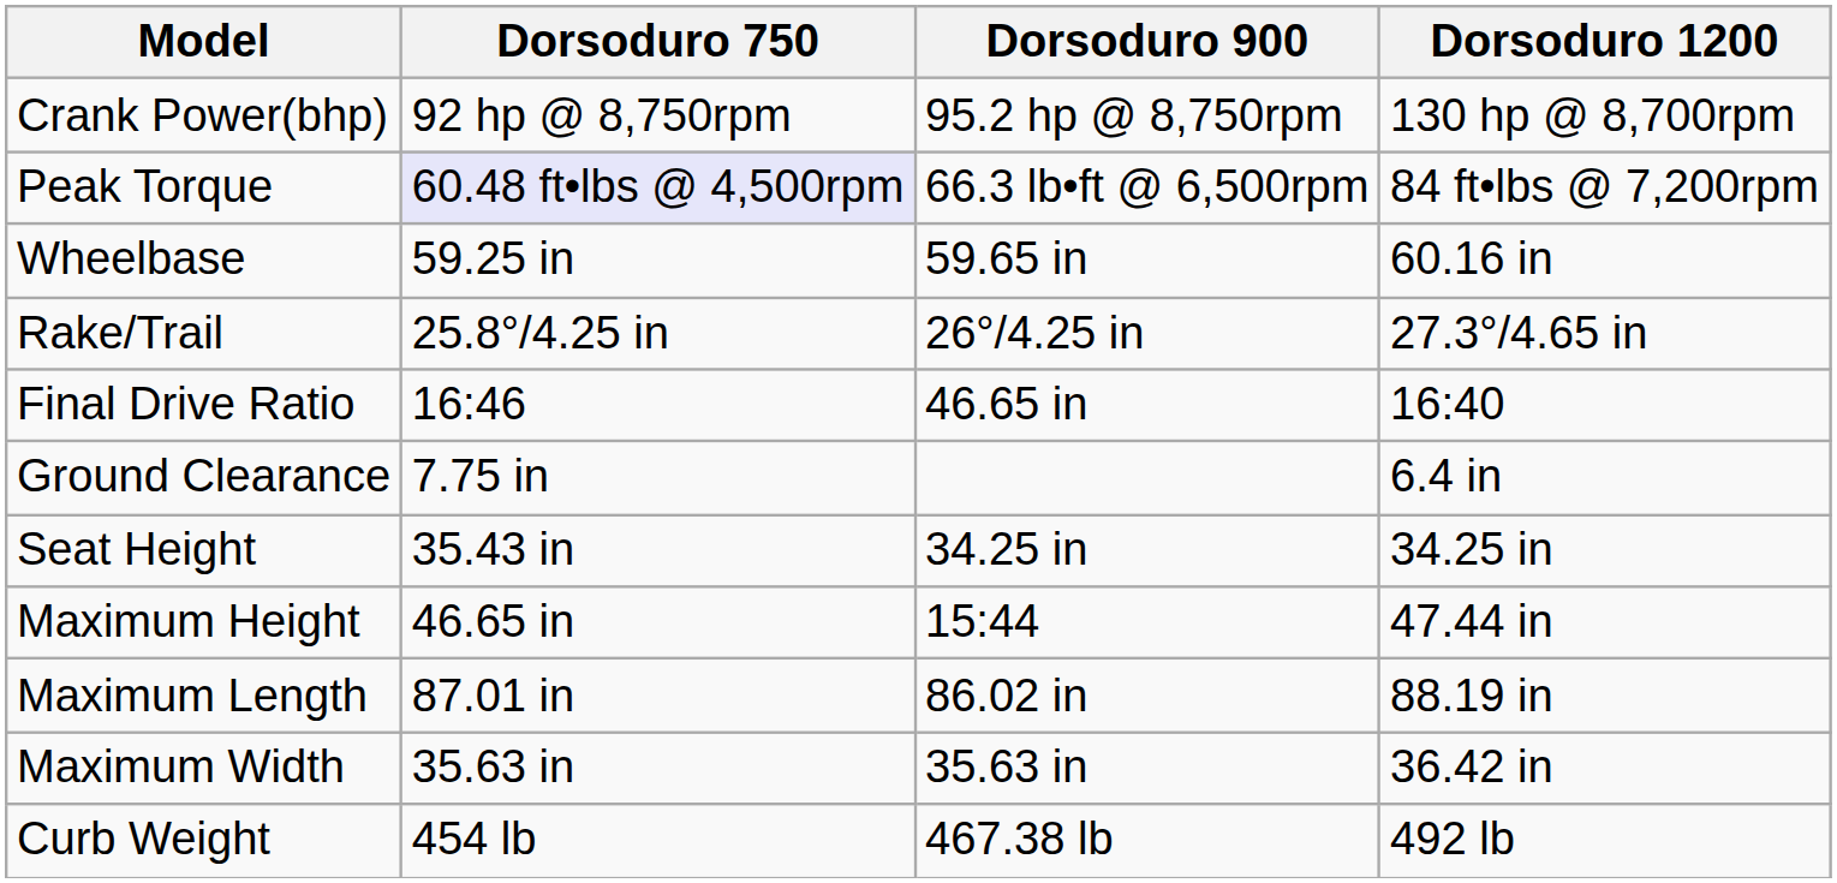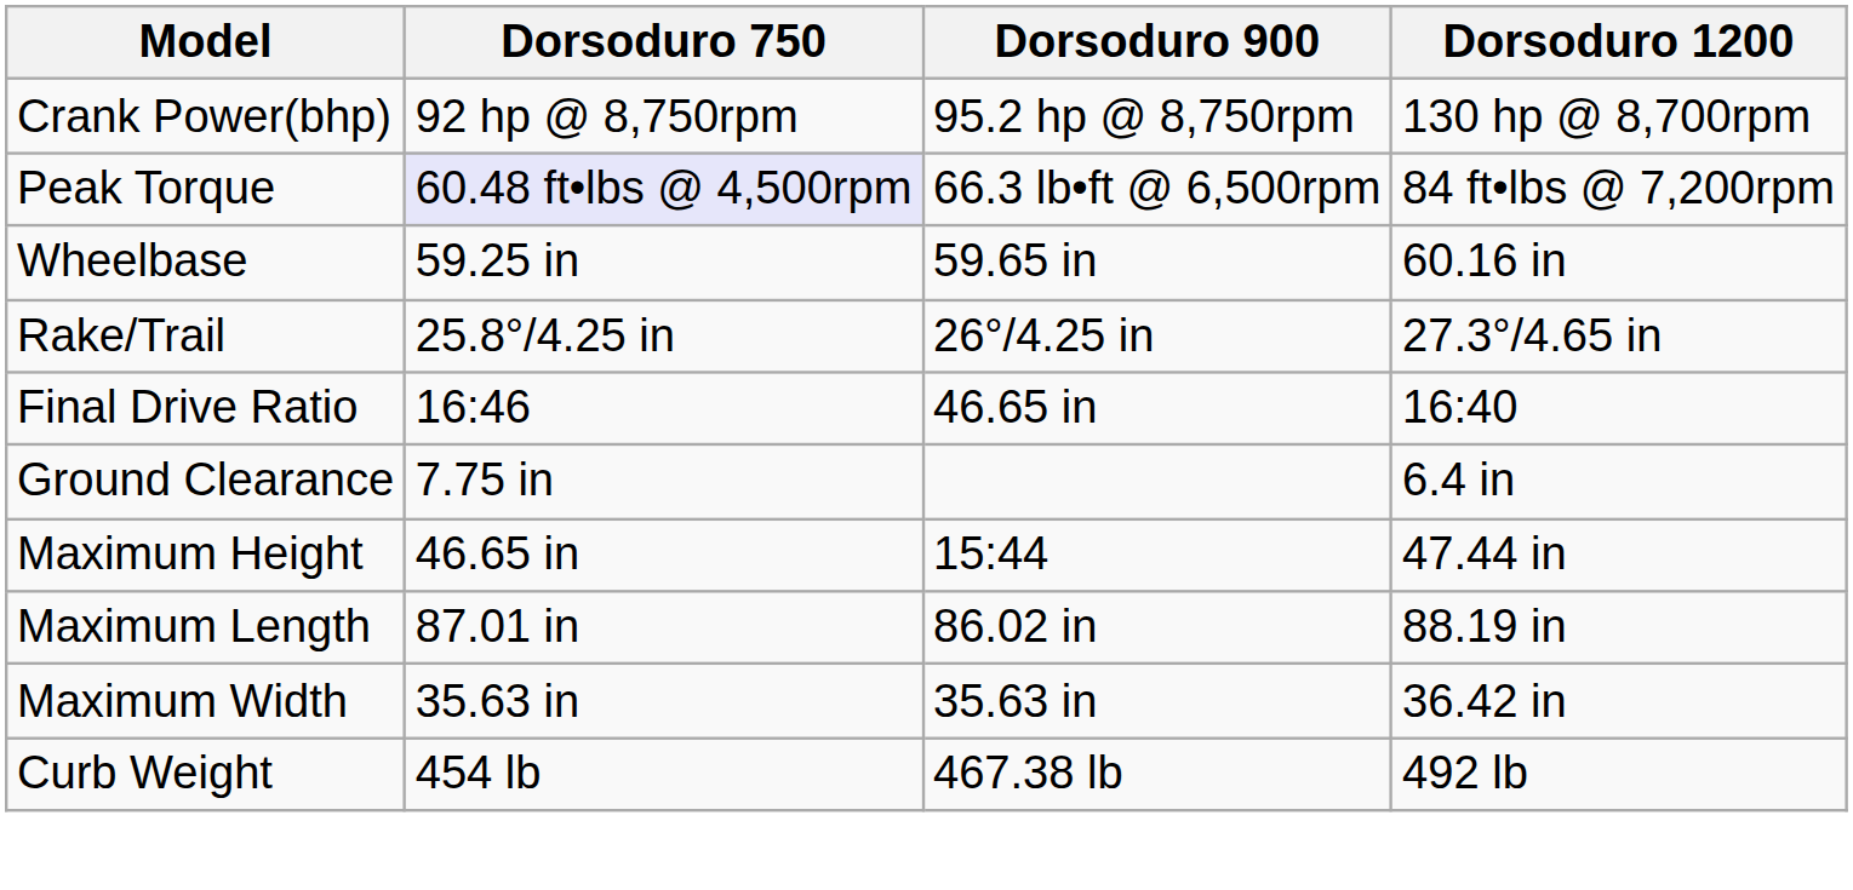 <table class="wikitable">
 <tr>
 <th>Model</th>
 <th>Dorsoduro 750</th>
 <th>Dorsoduro 900</th>
 <th>Dorsoduro 1200</th>
 </tr>
 <tr>
 <td>Crank Power(bhp)</td>
 <td>92 hp @ 8,750rpm</td>
 <td>95.2 hp @ 8,750rpm</td>
 <td>130 hp @ 8,700rpm</td>
 </tr>
 <tr>
 <td>Peak Torque</td>
 <td style="background: lavender;">60.48 ft•lbs @ 4,500rpm</td>
 <td>66.3 lb•ft @ 6,500rpm</td>
 <td>84 ft•lbs @ 7,200rpm</td>
 </tr>
 <tr>
 <td>Wheelbase</td>
 <td>59.25 in</td>
 <td>59.65 in</td>
 <td>60.16 in</td>
 </tr>
 <tr>
 <td>Rake/Trail</td>
 <td>25.8°/4.25 in</td>
 <td>26°/4.25 in</td>
 <td>27.3°/4.65 in</td>
 </tr>
 <tr>
 <td>Final Drive Ratio</td>
 <td>16:46</td>
 <td>46.65 in</td>
 <td>16:40</td>
 </tr>
 <tr>
 <td>Ground Clearance</td>
 <td>7.75 in</td>
 <td></td>
 <td>6.4 in</td>
 </tr>
 <tr>
-<td>Seat Height</td>
-<td>35.43 in</td>
-<td>34.25 in</td>
-<td>34.25 in</td>
-</tr>
-<tr>
 <td>Maximum Height</td>
 <td>46.65 in</td>
 <td>15:44</td>
 <td>47.44 in</td>
 </tr>
 <tr>
 <td>Maximum Length</td>
 <td>87.01 in</td>
 <td>86.02 in</td>
 <td>88.19 in</td>
 </tr>
 <tr>
 <td>Maximum Width</td>
 <td>35.63 in</td>
 <td>35.63 in</td>
 <td>36.42 in</td>
 </tr>
 <tr>
 <td>Curb Weight</td>
 <td>454 lb</td>
 <td>467.38 lb</td>
 <td>492 lb</td>
 </tr>
 </table>
